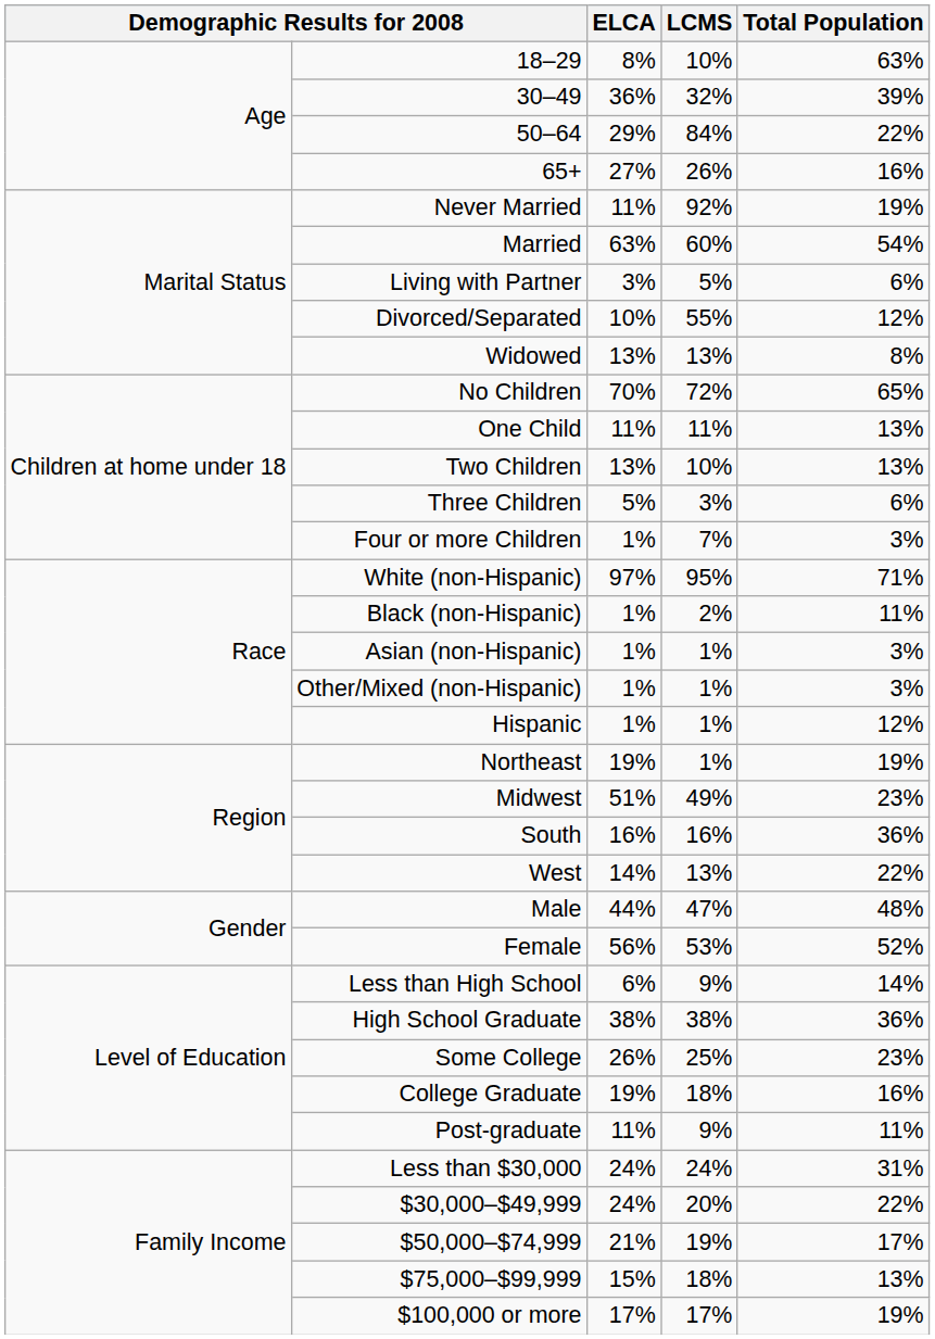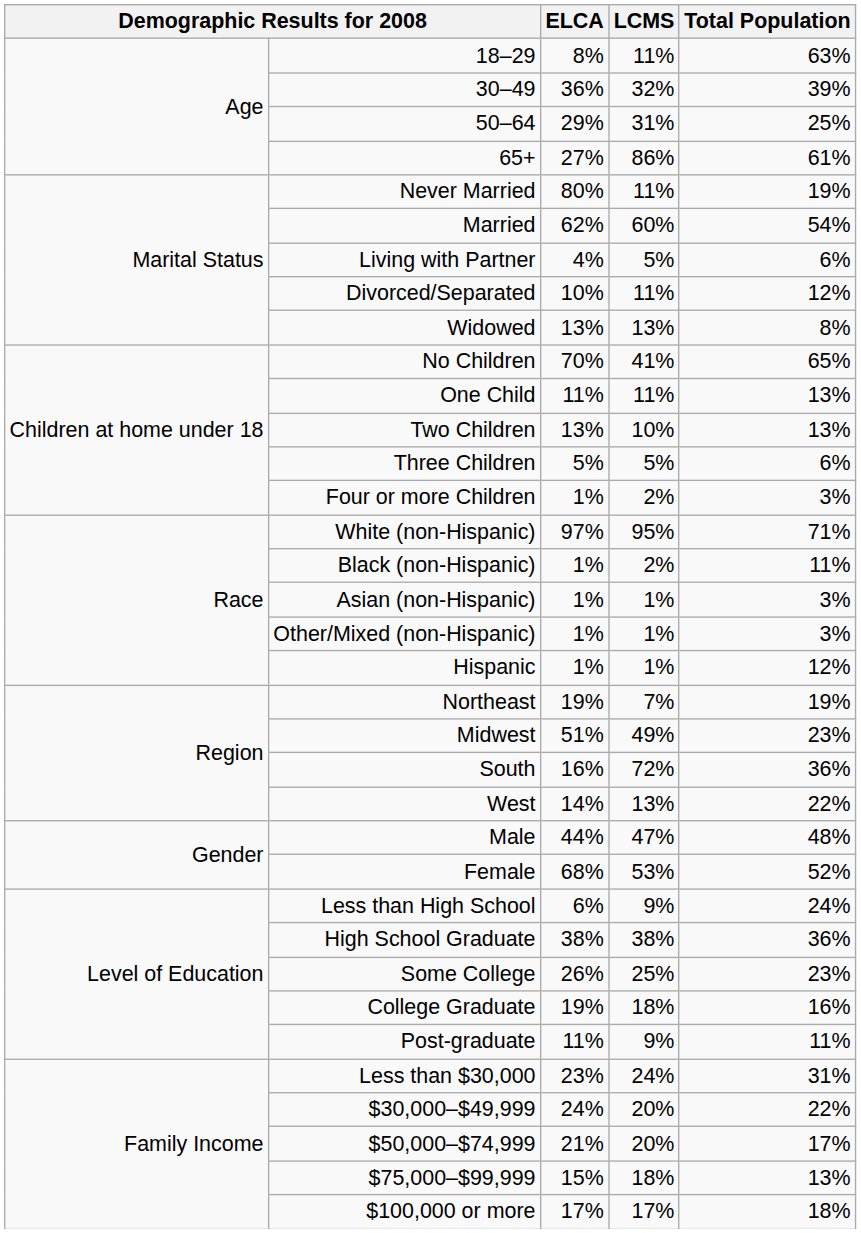 <table class="wikitable mw-collapsible mw-collapsed collapsible collapsed" border="1" style="text-align: right;">
 <tr style="text-align:center; background:#d8edff;">
 <th colspan="2">Demographic Results for 2008</th>
 <th>ELCA</th>
 <th>LCMS</th>
 <th>Total Population</th>
 </tr>
 <tr>
 <td rowspan="4">Age</td>
 <td>18–29</td>
 <td>8%</td>
-<td>10%</td>
+<td>11%</td>
 <td>63%</td>
 </tr>
 <tr>
 <td>30–49</td>
 <td>36%</td>
 <td>32%</td>
 <td>39%</td>
 </tr>
 <tr>
 <td>50–64</td>
 <td>29%</td>
-<td>84%</td>
-<td>22%</td>
+<td>31%</td>
+<td>25%</td>
 </tr>
 <tr>
 <td>65+</td>
 <td>27%</td>
-<td>26%</td>
-<td>16%</td>
+<td>86%</td>
+<td>61%</td>
 </tr>
 <tr>
 <td rowspan="5">Marital Status</td>
 <td>Never Married</td>
+<td>80%</td>
 <td>11%</td>
-<td>92%</td>
 <td>19%</td>
 </tr>
 <tr>
 <td>Married</td>
-<td>63%</td>
+<td>62%</td>
 <td>60%</td>
 <td>54%</td>
 </tr>
 <tr>
 <td>Living with Partner</td>
-<td>3%</td>
+<td>4%</td>
 <td>5%</td>
 <td>6%</td>
 </tr>
 <tr>
 <td>Divorced/Separated</td>
 <td>10%</td>
-<td>55%</td>
+<td>11%</td>
 <td>12%</td>
 </tr>
 <tr>
 <td>Widowed</td>
 <td>13%</td>
 <td>13%</td>
 <td>8%</td>
 </tr>
 <tr>
 <td rowspan="5">Children at home under 18</td>
 <td>No Children</td>
 <td>70%</td>
-<td>72%</td>
+<td>41%</td>
 <td>65%</td>
 </tr>
 <tr>
 <td>One Child</td>
 <td>11%</td>
 <td>11%</td>
 <td>13%</td>
 </tr>
 <tr>
 <td>Two Children</td>
 <td>13%</td>
 <td>10%</td>
 <td>13%</td>
 </tr>
 <tr>
 <td>Three Children</td>
 <td>5%</td>
-<td>3%</td>
+<td>5%</td>
 <td>6%</td>
 </tr>
 <tr>
 <td>Four or more Children</td>
 <td>1%</td>
-<td>7%</td>
+<td>2%</td>
 <td>3%</td>
 </tr>
 <tr>
 <td rowspan="5">Race</td>
 <td>White (non-Hispanic)</td>
 <td>97%</td>
 <td>95%</td>
 <td>71%</td>
 </tr>
 <tr>
 <td>Black (non-Hispanic)</td>
 <td>1%</td>
 <td>2%</td>
 <td>11%</td>
 </tr>
 <tr>
 <td>Asian (non-Hispanic)</td>
 <td>1%</td>
 <td>1%</td>
 <td>3%</td>
 </tr>
 <tr>
 <td>Other/Mixed (non-Hispanic)</td>
 <td>1%</td>
 <td>1%</td>
 <td>3%</td>
 </tr>
 <tr>
 <td>Hispanic</td>
 <td>1%</td>
 <td>1%</td>
 <td>12%</td>
 </tr>
 <tr>
 <td rowspan="4">Region</td>
 <td>Northeast</td>
 <td>19%</td>
-<td>1%</td>
+<td>7%</td>
 <td>19%</td>
 </tr>
 <tr>
 <td>Midwest</td>
 <td>51%</td>
 <td>49%</td>
 <td>23%</td>
 </tr>
 <tr>
 <td>South</td>
 <td>16%</td>
-<td>16%</td>
+<td>72%</td>
 <td>36%</td>
 </tr>
 <tr>
 <td>West</td>
 <td>14%</td>
 <td>13%</td>
 <td>22%</td>
 </tr>
 <tr>
 <td rowspan="2">Gender</td>
 <td>Male</td>
 <td>44%</td>
 <td>47%</td>
 <td>48%</td>
 </tr>
 <tr>
 <td>Female</td>
-<td>56%</td>
+<td>68%</td>
 <td>53%</td>
 <td>52%</td>
 </tr>
 <tr>
 <td rowspan="5">Level of Education</td>
 <td>Less than High School</td>
 <td>6%</td>
 <td>9%</td>
-<td>14%</td>
+<td>24%</td>
 </tr>
 <tr>
 <td>High School Graduate</td>
 <td>38%</td>
 <td>38%</td>
 <td>36%</td>
 </tr>
 <tr>
 <td>Some College</td>
 <td>26%</td>
 <td>25%</td>
 <td>23%</td>
 </tr>
 <tr>
 <td>College Graduate</td>
 <td>19%</td>
 <td>18%</td>
 <td>16%</td>
 </tr>
 <tr>
 <td>Post-graduate</td>
 <td>11%</td>
 <td>9%</td>
 <td>11%</td>
 </tr>
 <tr>
 <td rowspan="5">Family Income</td>
 <td>Less than $30,000</td>
-<td>24%</td>
+<td>23%</td>
 <td>24%</td>
 <td>31%</td>
 </tr>
 <tr>
 <td>$30,000–$49,999</td>
 <td>24%</td>
 <td>20%</td>
 <td>22%</td>
 </tr>
 <tr>
 <td>$50,000–$74,999</td>
 <td>21%</td>
-<td>19%</td>
+<td>20%</td>
 <td>17%</td>
 </tr>
 <tr>
 <td>$75,000–$99,999</td>
 <td>15%</td>
 <td>18%</td>
 <td>13%</td>
 </tr>
 <tr>
 <td>$100,000 or more</td>
 <td>17%</td>
 <td>17%</td>
-<td>19%</td>
+<td>18%</td>
 </tr>
 </table>
